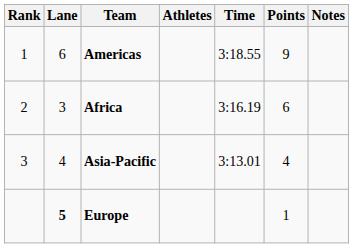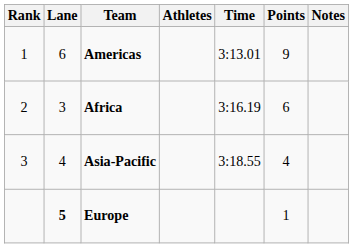 <table class="wikitable sortable" style="text-align:center">
 <tr>
 <th>Rank</th>
 <th>Lane</th>
 <th>Team</th>
 <th>Athletes</th>
 <th>Time</th>
 <th>Points</th>
 <th>Notes</th>
 </tr>
 <tr>
 <td>1</td>
 <td>6</td>
 <td align="left"><strong>Americas</strong></td>
 <td align=left>  <br> <br>  <br></td>
-<td>3:18.55</td>
+<td>3:13.01</td>
 <td>9</td>
 <td></td>
 </tr>
 <tr>
 <td>2</td>
 <td>3</td>
 <td align="left"><strong>Africa</strong></td>
 <td align=left>  <br> <br>  <br></td>
 <td>3:16.19</td>
 <td>6</td>
 <td></td>
 </tr>
 <tr>
 <td>3</td>
 <td>4</td>
 <td align="left"><strong>Asia-Pacific</strong></td>
 <td align=left>  <br> <br>  <br></td>
-<td>3:13.01</td>
+<td>3:18.55</td>
 <td>4</td>
 <td></td>
 </tr>
 <tr>
 <td></td>
 <td><strong>5</strong></td>
 <td align="left"><strong>Europe</strong></td>
 <td align=left>  <br> <br>  <br></td>
 <td></td>
 <td>1</td>
 <td></td>
 </tr>
 </table>
